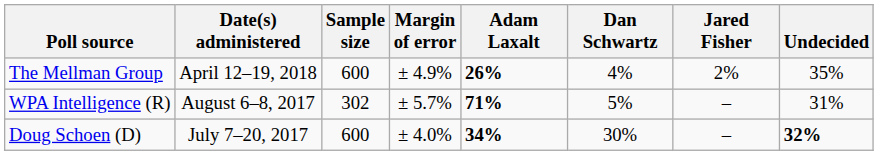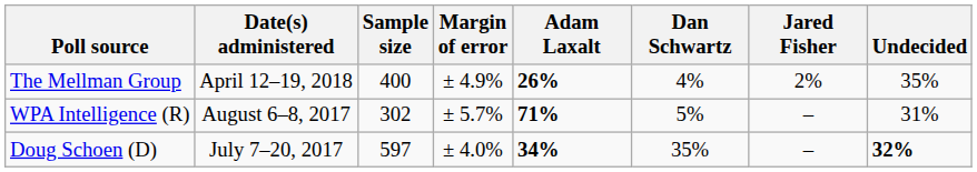 <table class="wikitable" style="font-size:90%;">
 <tr valign=bottom>
 <th>Poll source</th>
 <th>Date(s)<br>administered</th>
 <th>Sample<br>size</th>
 <th>Margin<br>of error</th>
 <th style="width:75px;">Adam<br>Laxalt</th>
 <th style="width:75px;">Dan<br>Schwartz</th>
 <th style="width:75px;">Jared<br>Fisher</th>
 <th>Undecided</th>
 </tr>
 <tr>
 <td><a href='#'>The Mellman Group</a></td>
 <td align=center>April 12–19, 2018</td>
-<td align=center>600</td>
+<td align=center>400</td>
 <td align=center>± 4.9%</td>
 <td><strong>26%</strong></td>
 <td align=center>4%</td>
 <td align=center>2%</td>
 <td align=center>35%</td>
 </tr>
 <tr>
 <td><a href='#'>WPA Intelligence</a> (R)</td>
 <td align=center>August 6–8, 2017</td>
 <td align=center>302</td>
 <td align=center>± 5.7%</td>
 <td><strong>71%</strong></td>
 <td align=center>5%</td>
 <td align=center>–</td>
 <td align=center>31%</td>
 </tr>
 <tr>
 <td><a href='#'>Doug Schoen</a> (D)</td>
 <td align=center>July 7–20, 2017</td>
-<td align=center>600</td>
+<td align=center>597</td>
 <td align=center>± 4.0%</td>
 <td><strong>34%</strong></td>
-<td align=center>30%</td>
+<td align=center>35%</td>
 <td align=center>–</td>
 <td><strong>32%</strong></td>
 </tr>
 </table>
